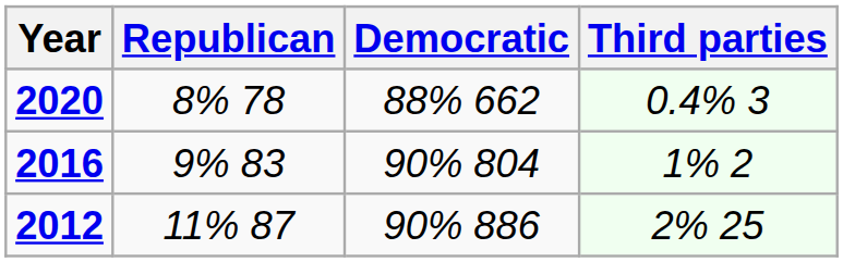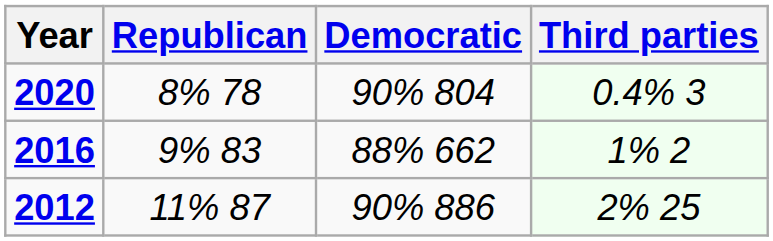 <table class="wikitable" style="float:right; font-size:95%;">
 <tr bgcolor=lightgrey>
 <th>Year</th>
 <th><a href='#'>Republican</a></th>
 <th><a href='#'>Democratic</a></th>
 <th><a href='#'>Third parties</a></th>
 </tr>
 <tr>
 <td><strong><a href='#'>2020</a></strong></td>
 <td style="text-align:center;" ><em>8%</em> <em>78</em></td>
-<td style="text-align:center;" ><em>88%</em> <em>662</em></td>
+<td style="text-align:center;" ><em>90%</em> <em>804</em></td>
 <td style="text-align:center; background:honeyDew;"><em>0.4%</em> <em>3</em></td>
 </tr>
 <tr>
 <td><strong><a href='#'>2016</a></strong></td>
 <td style="text-align:center;" ><em>9%</em> <em>83</em></td>
-<td style="text-align:center;" ><em>90%</em> <em>804</em></td>
+<td style="text-align:center;" ><em>88%</em> <em>662</em></td>
 <td style="text-align:center; background:honeyDew;"><em>1%</em> <em>2</em></td>
 </tr>
 <tr>
 <td><strong><a href='#'>2012</a></strong></td>
 <td style="text-align:center;" ><em>11%</em> <em>87</em></td>
 <td style="text-align:center;" ><em>90%</em> <em>886</em></td>
 <td style="text-align:center; background:honeyDew;"><em>2%</em> <em>25</em></td>
 </tr>
 </table>
